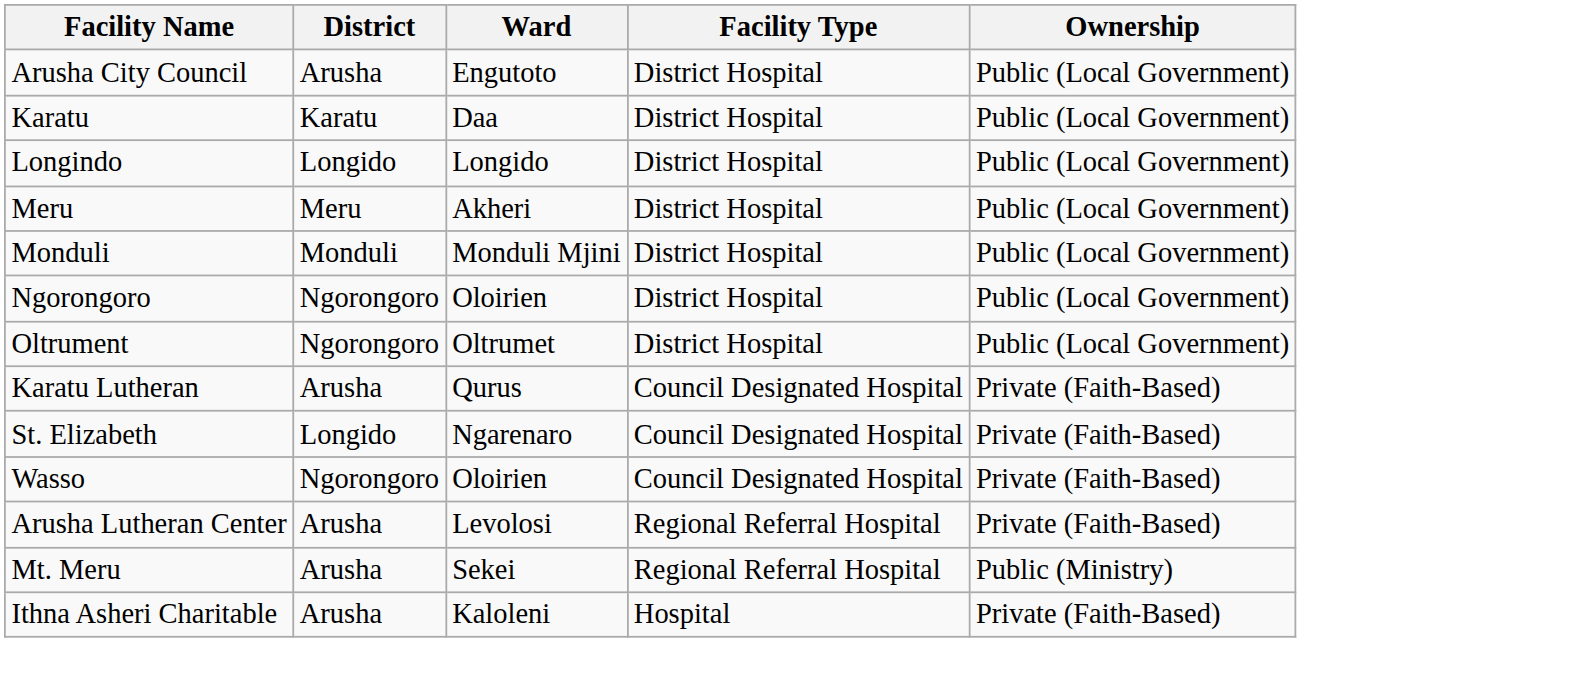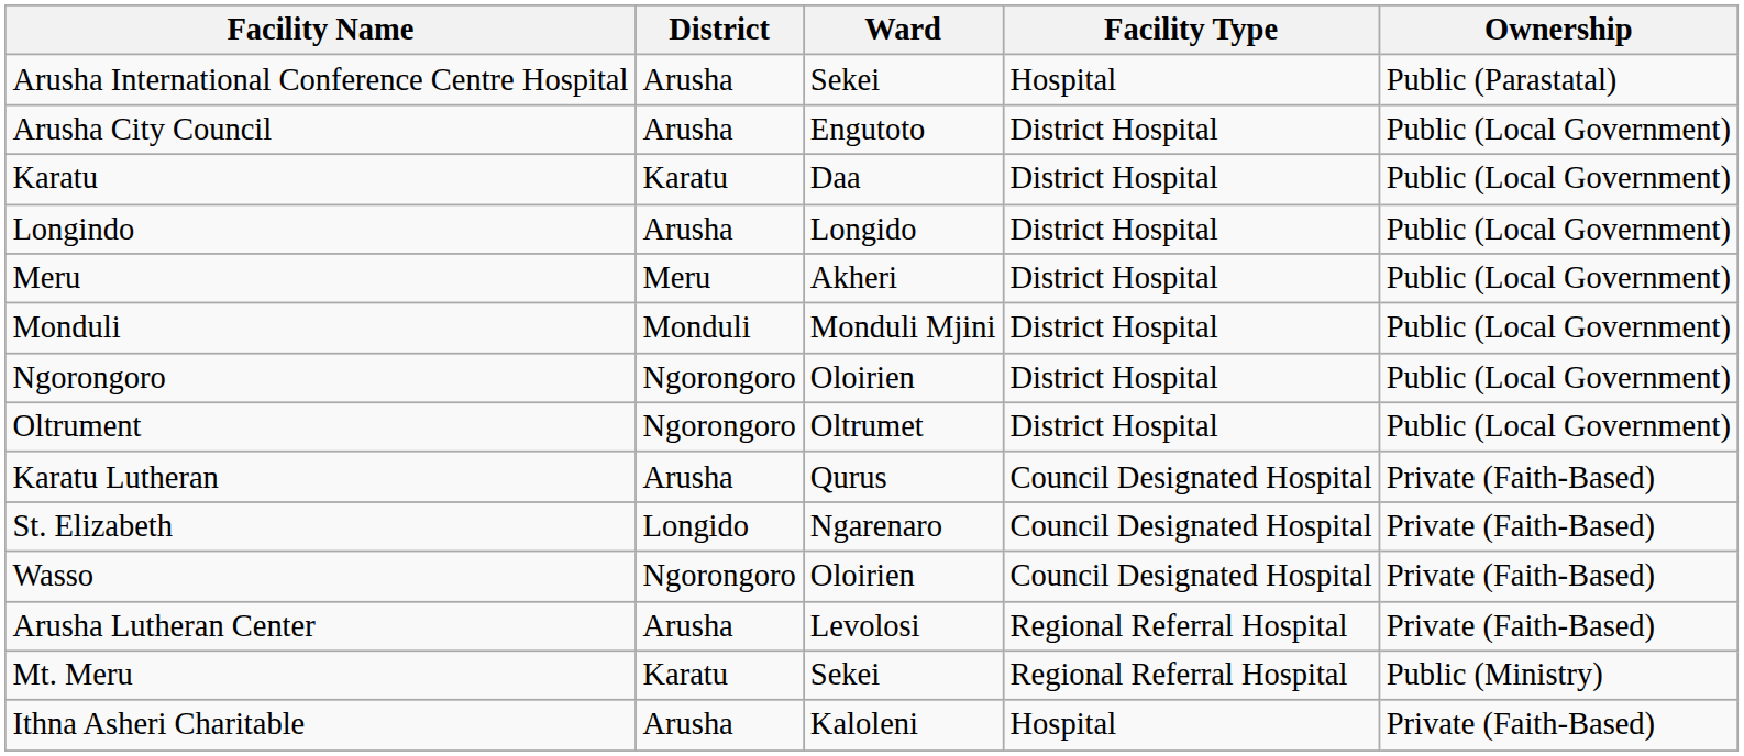 <table class="wikitable sortable">
 <tr>
 <th>Facility Name</th>
 <th>District</th>
 <th>Ward</th>
 <th>Facility Type</th>
 <th>Ownership</th>
+</tr>
+<tr>
+<td>Arusha International Conference Centre Hospital</td>
+<td>Arusha</td>
+<td>Sekei</td>
+<td>Hospital</td>
+<td>Public (Parastatal)</td>
 </tr>
 <tr>
 <td>Arusha City Council</td>
 <td>Arusha</td>
 <td>Engutoto</td>
 <td>District Hospital</td>
 <td>Public (Local Government)</td>
 </tr>
 <tr>
 <td>Karatu</td>
 <td>Karatu</td>
 <td>Daa</td>
 <td>District Hospital</td>
 <td>Public (Local Government)</td>
 </tr>
 <tr>
 <td>Longindo</td>
-<td>Longido</td>
+<td>Arusha</td>
 <td>Longido</td>
 <td>District Hospital</td>
 <td>Public (Local Government)</td>
 </tr>
 <tr>
 <td>Meru</td>
 <td>Meru</td>
 <td>Akheri</td>
 <td>District Hospital</td>
 <td>Public (Local Government)</td>
 </tr>
 <tr>
 <td>Monduli</td>
 <td>Monduli</td>
 <td>Monduli Mjini</td>
 <td>District Hospital</td>
 <td>Public (Local Government)</td>
 </tr>
 <tr>
 <td>Ngorongoro</td>
 <td>Ngorongoro</td>
 <td>Oloirien</td>
 <td>District Hospital</td>
 <td>Public (Local Government)</td>
 </tr>
 <tr>
 <td>Oltrument</td>
 <td>Ngorongoro</td>
 <td>Oltrumet</td>
 <td>District Hospital</td>
 <td>Public (Local Government)</td>
 </tr>
 <tr>
 <td>Karatu Lutheran</td>
 <td>Arusha</td>
 <td>Qurus</td>
 <td>Council Designated Hospital</td>
 <td>Private (Faith-Based)</td>
 </tr>
 <tr>
 <td>St. Elizabeth</td>
 <td>Longido</td>
 <td>Ngarenaro</td>
 <td>Council Designated Hospital</td>
 <td>Private (Faith-Based)</td>
 </tr>
 <tr>
 <td>Wasso</td>
 <td>Ngorongoro</td>
 <td>Oloirien</td>
 <td>Council Designated Hospital</td>
 <td>Private (Faith-Based)</td>
 </tr>
 <tr>
 <td>Arusha Lutheran Center</td>
 <td>Arusha</td>
 <td>Levolosi</td>
 <td>Regional Referral Hospital</td>
 <td>Private (Faith-Based)</td>
 </tr>
 <tr>
 <td>Mt. Meru</td>
-<td>Arusha</td>
+<td>Karatu</td>
 <td>Sekei</td>
 <td>Regional Referral Hospital</td>
 <td>Public (Ministry)</td>
 </tr>
 <tr>
 <td>Ithna Asheri Charitable</td>
 <td>Arusha</td>
 <td>Kaloleni</td>
 <td>Hospital</td>
 <td>Private (Faith-Based)</td>
 </tr>
 </table>
